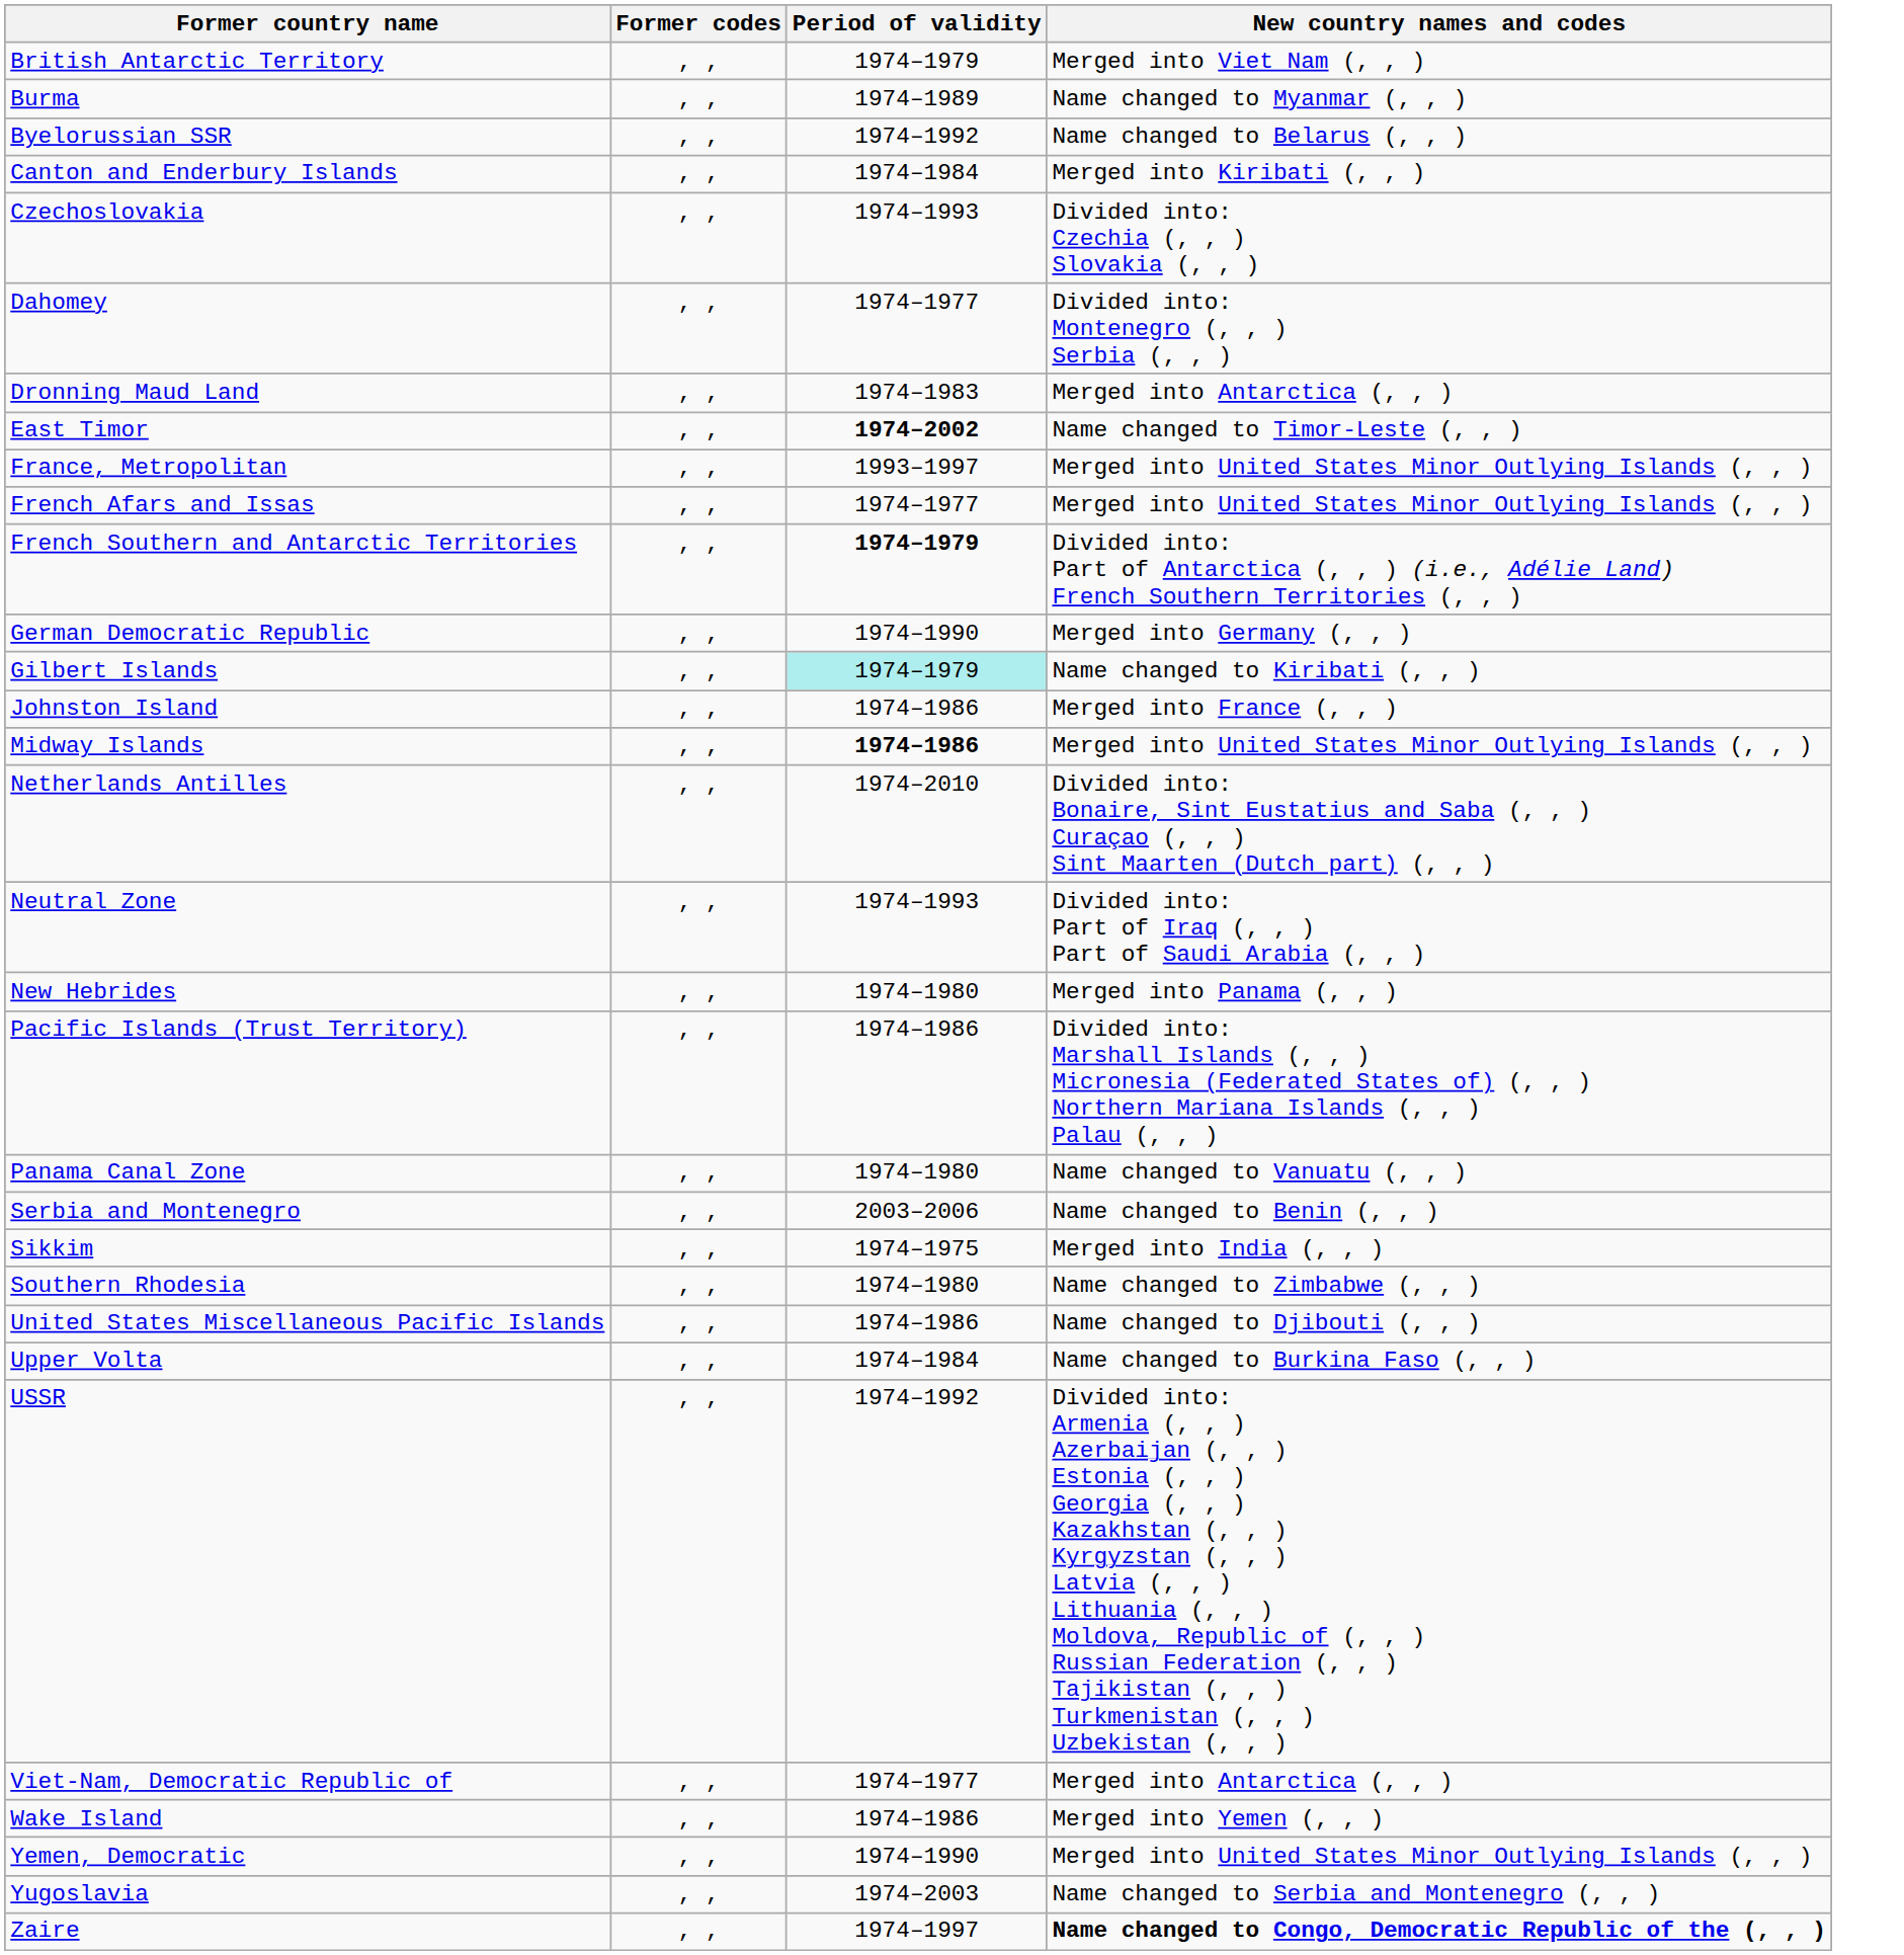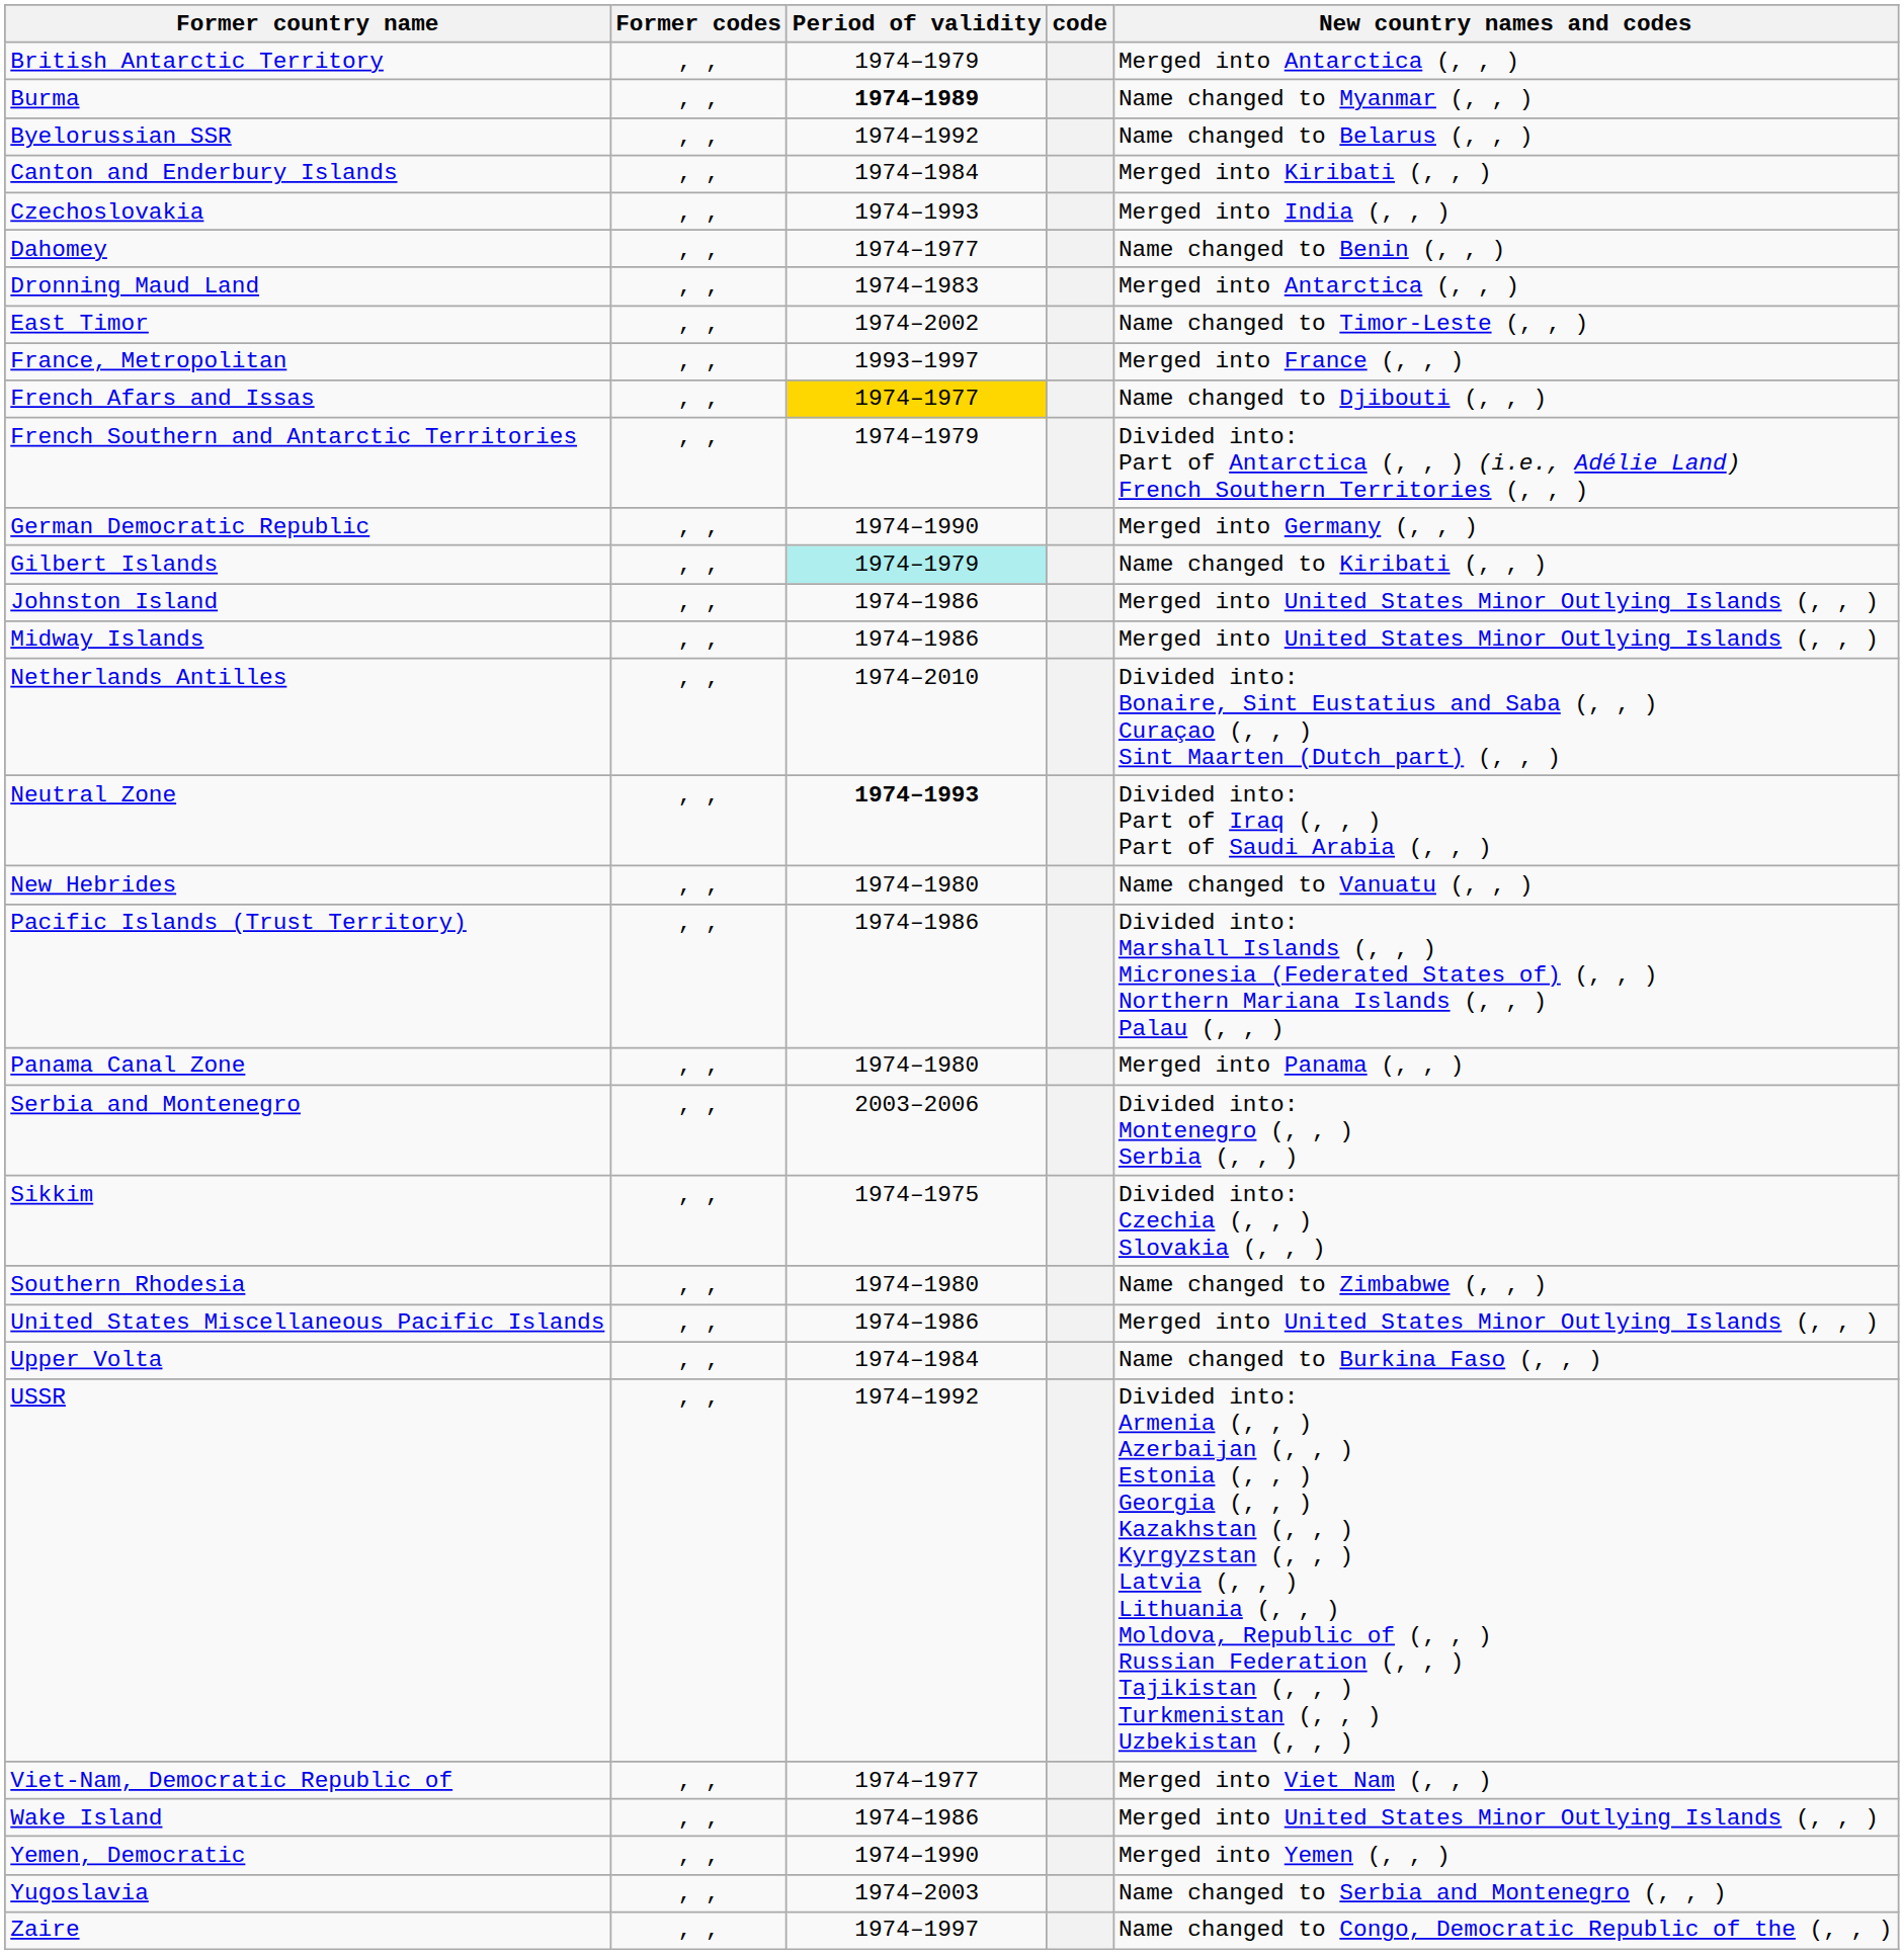 <table class="wikitable sortable">
 <tr>
 <th>Former country name</th>
 <th class="unsortable">Former codes</th>
 <th class="unsortable">Period of validity</th>
+<th> code</th>
 <th class="unsortable">New country names and codes</th>
 </tr>
 <tr style="vertical-align:top;">
 <td id="BQAQ"><a href='#'>British Antarctic Territory</a></td>
 <td align="center">, , </td>
 <td align="center">1974–1979</td>
-<td>Merged into <a href='#'>Viet Nam</a> (, , )</td>
+<th></th>
+<td>Merged into <a href='#'>Antarctica</a> (, , )</td>
 </tr>
 <tr style="vertical-align:top;">
 <td id="BUMM"><a href='#'>Burma</a></td>
 <td align="center">, , </td>
-<td align="center">1974–1989</td>
+<td align="center"><strong>1974–1989</strong></td>
+<th></th>
 <td>Name changed to <a href='#'>Myanmar</a> (, , )</td>
 </tr>
 <tr style="vertical-align:top;">
 <td id="BYAA"><a href='#'>Byelorussian SSR</a></td>
 <td align="center">, , </td>
 <td align="center">1974–1992</td>
+<th></th>
 <td>Name changed to <a href='#'>Belarus</a> (, , )</td>
 </tr>
 <tr style="vertical-align:top;">
 <td id="CTKI"><a href='#'>Canton and Enderbury Islands</a></td>
 <td align="center">, , </td>
 <td align="center">1974–1984</td>
+<th></th>
 <td>Merged into <a href='#'>Kiribati</a> (, , )</td>
 </tr>
 <tr style="vertical-align:top;">
 <td id="CSHH"><a href='#'>Czechoslovakia</a></td>
 <td align="center">, , </td>
 <td align="center">1974–1993</td>
-<td>Divided into:<br> <a href='#'>Czechia</a> (, , )<br> <a href='#'>Slovakia</a> (, , )</td>
+<th><br></th>
+<td>Merged into <a href='#'>India</a> (, , )</td>
 </tr>
 <tr style="vertical-align:top;">
 <td id="DYBJ"><a href='#'>Dahomey</a></td>
 <td align="center">, , </td>
 <td align="center">1974–1977</td>
-<td>Divided into:<br> <a href='#'>Montenegro</a> (, , )<br> <a href='#'>Serbia</a> (, , )</td>
+<th></th>
+<td>Name changed to <a href='#'>Benin</a> (, , )</td>
 </tr>
 <tr style="vertical-align:top;">
 <td id="NQAQ"><a href='#'>Dronning Maud Land</a></td>
 <td align="center">, , </td>
 <td align="center">1974–1983</td>
+<th></th>
 <td>Merged into <a href='#'>Antarctica</a> (, , )</td>
 </tr>
 <tr style="vertical-align:top;">
 <td id="TPTL"><a href='#'>East Timor</a></td>
 <td align="center">, , </td>
-<td align="center"><strong>1974–2002</strong></td>
+<td align="center">1974–2002</td>
+<th></th>
 <td>Name changed to <a href='#'>Timor-Leste</a> (, , )</td>
 </tr>
 <tr style="vertical-align:top;">
 <td id="FXFR"><a href='#'>France, Metropolitan</a></td>
 <td align="center">, , </td>
 <td align="center">1993–1997</td>
-<td>Merged into <a href='#'>United States Minor Outlying Islands</a> (, , )</td>
+<th></th>
+<td>Merged into <a href='#'>France</a> (, , )</td>
 </tr>
 <tr style="vertical-align:top;">
 <td id="AIDJ"><a href='#'>French Afars and Issas</a></td>
 <td align="center">, , </td>
-<td align="center">1974–1977</td>
-<td>Merged into <a href='#'>United States Minor Outlying Islands</a> (, , )</td>
+<td align="center" style="background: gold;">1974–1977</td>
+<th></th>
+<td>Name changed to <a href='#'>Djibouti</a> (, , )</td>
 </tr>
 <tr style="vertical-align:top;">
 <td id="FQHH"><a href='#'>French Southern and Antarctic Territories</a></td>
 <td align="center">, , </td>
-<td align="center"><strong>1974–1979</strong></td>
+<td align="center">1974–1979</td>
+<th></th>
 <td>Divided into:<br> Part of <a href='#'>Antarctica</a> (, , ) <em>(i.e., <a href='#'>Adélie Land</a>)</em><br> <a href='#'>French Southern Territories</a> (, , )</td>
 </tr>
 <tr style="vertical-align:top;">
 <td id="DDDE"><a href='#'>German Democratic Republic</a></td>
 <td align="center">, , </td>
 <td align="center">1974–1990</td>
+<th></th>
 <td>Merged into <a href='#'>Germany</a> (, , )</td>
 </tr>
 <tr style="vertical-align:top;">
 <td id="GEHH"><a href='#'>Gilbert Islands</a></td>
 <td align="center">, , </td>
 <td align="center" style="background: paleturquoise;">1974–1979</td>
+<th></th>
 <td>Name changed to <a href='#'>Kiribati</a> (, , )</td>
 </tr>
 <tr style="vertical-align:top;">
 <td id="JTUM"><a href='#'>Johnston Island</a></td>
 <td align="center">, , </td>
 <td align="center">1974–1986</td>
-<td>Merged into <a href='#'>France</a> (, , )</td>
+<th></th>
+<td>Merged into <a href='#'>United States Minor Outlying Islands</a> (, , )</td>
 </tr>
 <tr style="vertical-align:top;">
 <td id="MIUM"><a href='#'>Midway Islands</a></td>
 <td align="center">, , </td>
-<td align="center"><strong>1974–1986</strong></td>
+<td align="center">1974–1986</td>
+<th></th>
 <td>Merged into <a href='#'>United States Minor Outlying Islands</a> (, , )</td>
 </tr>
 <tr style="vertical-align:top;">
 <td id="ANHH"><a href='#'>Netherlands Antilles</a></td>
 <td align="center">, , <br></td>
 <td align="center">1974–2010</td>
+<th></th>
 <td>Divided into:<br> <a href='#'>Bonaire, Sint Eustatius and Saba</a> (, , )<br> <a href='#'>Curaçao</a> (, , )<br> <a href='#'>Sint Maarten (Dutch part)</a> (, , )</td>
 </tr>
 <tr style="vertical-align:top;">
 <td id="NTHH"><a href='#'>Neutral Zone</a></td>
 <td align="center">, , </td>
-<td align="center">1974–1993</td>
+<td align="center"><strong>1974–1993</strong></td>
+<th></th>
 <td>Divided into:<br> Part of <a href='#'>Iraq</a> (, , )<br> Part of <a href='#'>Saudi Arabia</a> (, , )</td>
 </tr>
 <tr style="vertical-align:top;">
 <td id="NHVU"><a href='#'>New Hebrides</a></td>
 <td align="center">, , </td>
 <td align="center">1974–1980</td>
-<td>Merged into <a href='#'>Panama</a> (, , )</td>
+<th></th>
+<td>Name changed to <a href='#'>Vanuatu</a> (, , )</td>
 </tr>
 <tr style="vertical-align:top;">
 <td id="PCHH"><a href='#'>Pacific Islands (Trust Territory)</a></td>
 <td align="center">, , </td>
 <td align="center">1974–1986</td>
+<th></th>
 <td>Divided into:<br> <a href='#'>Marshall Islands</a> (, , )<br> <a href='#'>Micronesia (Federated States of)</a> (, , )<br> <a href='#'>Northern Mariana Islands</a> (, , )<br> <a href='#'>Palau</a> (, , )</td>
 </tr>
 <tr style="vertical-align:top;">
 <td id="PZPA"><a href='#'>Panama Canal Zone</a></td>
 <td align="center">, , </td>
 <td align="center">1974–1980</td>
-<td>Name changed to <a href='#'>Vanuatu</a> (, , )</td>
+<th></th>
+<td>Merged into <a href='#'>Panama</a> (, , )</td>
 </tr>
 <tr style="vertical-align:top;">
 <td id="CSXX"><a href='#'>Serbia and Montenegro</a></td>
 <td align="center">, , </td>
 <td align="center">2003–2006</td>
-<td>Name changed to <a href='#'>Benin</a> (, , )</td>
+<th><br></th>
+<td>Divided into:<br> <a href='#'>Montenegro</a> (, , )<br> <a href='#'>Serbia</a> (, , )</td>
 </tr>
 <tr style="vertical-align:top;">
 <td id="SKIN"><a href='#'>Sikkim</a></td>
 <td align="center">, , </td>
 <td align="center">1974–1975</td>
-<td>Merged into <a href='#'>India</a> (, , )</td>
+<th></th>
+<td>Divided into:<br> <a href='#'>Czechia</a> (, , )<br> <a href='#'>Slovakia</a> (, , )</td>
 </tr>
 <tr style="vertical-align:top;">
 <td id="RHZW"><a href='#'>Southern Rhodesia</a></td>
 <td align="center">, , </td>
 <td align="center">1974–1980</td>
+<th></th>
 <td>Name changed to <a href='#'>Zimbabwe</a> (, , )</td>
 </tr>
 <tr style="vertical-align:top;">
 <td id="PUUM"><a href='#'>United States Miscellaneous Pacific Islands</a></td>
 <td align="center">, , </td>
 <td align="center">1974–1986</td>
-<td>Name changed to <a href='#'>Djibouti</a> (, , )</td>
+<th></th>
+<td>Merged into <a href='#'>United States Minor Outlying Islands</a> (, , )</td>
 </tr>
 <tr style="vertical-align:top;">
 <td id="HVBF"><a href='#'>Upper Volta</a></td>
 <td align="center">, , </td>
 <td align="center">1974–1984</td>
+<th></th>
 <td>Name changed to <a href='#'>Burkina Faso</a> (, , )</td>
 </tr>
 <tr style="vertical-align:top;">
 <td id="SUHH"><a href='#'>USSR</a></td>
 <td align="center">, , </td>
 <td align="center">1974–1992</td>
+<th></th>
 <td>Divided into:<br> <a href='#'>Armenia</a> (, , )<br> <a href='#'>Azerbaijan</a> (, , )<br> <a href='#'>Estonia</a> (, , )<br> <a href='#'>Georgia</a> (, , )<br> <a href='#'>Kazakhstan</a> (, , )<br> <a href='#'>Kyrgyzstan</a> (, , )<br> <a href='#'>Latvia</a> (, , )<br> <a href='#'>Lithuania</a> (, , )<br> <a href='#'>Moldova, Republic of</a> (, , )<br> <a href='#'>Russian Federation</a> (, , )<br> <a href='#'>Tajikistan</a> (, , )<br> <a href='#'>Turkmenistan</a> (, , )<br> <a href='#'>Uzbekistan</a> (, , )</td>
 </tr>
 <tr style="vertical-align:top;">
 <td id="VDVN"><a href='#'>Viet-Nam, Democratic Republic of</a></td>
 <td align="center">, , </td>
 <td align="center">1974–1977</td>
-<td>Merged into <a href='#'>Antarctica</a> (, , )</td>
+<th></th>
+<td>Merged into <a href='#'>Viet Nam</a> (, , )</td>
 </tr>
 <tr style="vertical-align:top;">
 <td id="WKUM"><a href='#'>Wake Island</a></td>
 <td align="center">, , </td>
 <td align="center">1974–1986</td>
-<td>Merged into <a href='#'>Yemen</a> (, , )</td>
+<th></th>
+<td>Merged into <a href='#'>United States Minor Outlying Islands</a> (, , )</td>
 </tr>
 <tr style="vertical-align:top;">
 <td id="YDYE"><a href='#'>Yemen, Democratic</a></td>
 <td align="center">, , </td>
 <td align="center">1974–1990</td>
-<td>Merged into <a href='#'>United States Minor Outlying Islands</a> (, , )</td>
+<th></th>
+<td>Merged into <a href='#'>Yemen</a> (, , )</td>
 </tr>
 <tr style="vertical-align:top;">
 <td id="YUCS"><a href='#'>Yugoslavia</a></td>
 <td align="center">, , <br></td>
 <td align="center">1974–2003</td>
+<th></th>
 <td>Name changed to <a href='#'>Serbia and Montenegro</a> (, , )</td>
 </tr>
 <tr style="vertical-align:top;">
 <td id="ZRCD"><a href='#'>Zaire</a></td>
 <td align="center">, , </td>
 <td align="center">1974–1997</td>
-<td><strong>Name changed to <a href='#'>Congo, Democratic Republic of the</a> (, , )</strong></td>
+<th></th>
+<td>Name changed to <a href='#'>Congo, Democratic Republic of the</a> (, , )</td>
 </tr>
 </table>
